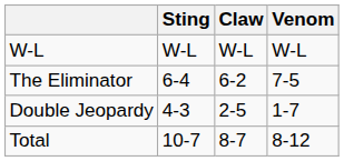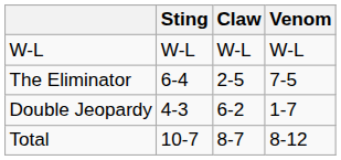 <table class="wikitable">
 <tr>
 <th></th>
 <th>Sting</th>
 <th>Claw</th>
 <th>Venom</th>
 </tr>
 <tr>
 <td>W-L</td>
 <td>W-L</td>
 <td>W-L</td>
 <td>W-L</td>
 </tr>
 <tr>
 <td>The Eliminator</td>
 <td>6-4</td>
-<td>6-2</td>
+<td>2-5</td>
 <td>7-5</td>
 </tr>
 <tr>
 <td>Double Jeopardy</td>
 <td>4-3</td>
-<td>2-5</td>
+<td>6-2</td>
 <td>1-7</td>
 </tr>
 <tr>
 <td>Total</td>
 <td>10-7</td>
 <td>8-7</td>
 <td>8-12</td>
 </tr>
 </table>
